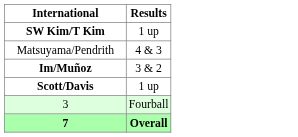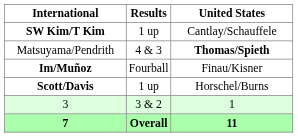 <table border="1" cellpadding="3" style="border-collapse:collapse; text-align:center;">
 <tr>
 <th width="160">International</th>
 <th>Results</th>
+<th width="160">United States</th>
 </tr>
 <tr>
 <td><strong>SW Kim/T Kim</strong></td>
 <td>1 up</td>
+<td>Cantlay/Schauffele</td>
 </tr>
 <tr>
 <td>Matsuyama/Pendrith</td>
 <td>4 & 3</td>
+<td><strong>Thomas/Spieth</strong></td>
 </tr>
 <tr>
 <td><strong>Im/Muñoz</strong></td>
-<td>3 & 2</td>
+<td>Fourball</td>
+<td>Finau/Kisner</td>
 </tr>
 <tr>
 <td><strong>Scott/Davis</strong></td>
 <td>1 up</td>
+<td>Horschel/Burns</td>
 </tr>
 <tr style="background:#ddffdd;">
 <td>3</td>
-<td>Fourball</td>
+<td>3 & 2</td>
+<td>1</td>
 </tr>
 <tr style="background:#aaffaa;">
 <th>7</th>
 <th>Overall</th>
+<th>11</th>
 </tr>
 </table>
